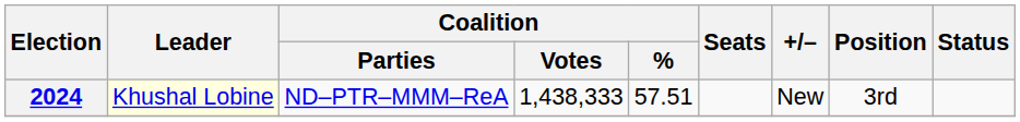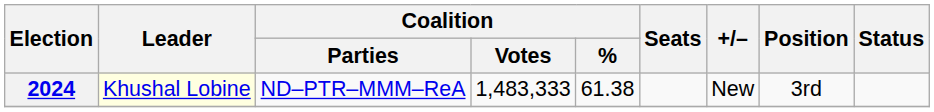 <table class=wikitable style="text-align: center;">
 <tr>
 <th rowspan=2>Election</th>
 <th rowspan=2>Leader</th>
 <th colspan=3>Coalition</th>
 <th rowspan=2>Seats</th>
 <th rowspan=2>+/–</th>
 <th rowspan=2>Position</th>
 <th rowspan=2>Status</th>
 </tr>
 <tr>
 <th>Parties</th>
 <th>Votes</th>
 <th>%</th>
 </tr>
 <tr>
 <th><a href='#'>2024</a></th>
 <td style="background: lightyellow;"><a href='#'>Khushal Lobine</a></td>
 <td><a href='#'>ND–PTR–MMM–ReA</a></td>
-<td>1,438,333</td>
-<td>57.51</td>
+<td>1,483,333</td>
+<td>61.38</td>
 <td></td>
 <td>New</td>
 <td> 3rd</td>
 <td></td>
 </tr>
 <tr>
 </tr>
 </table>
